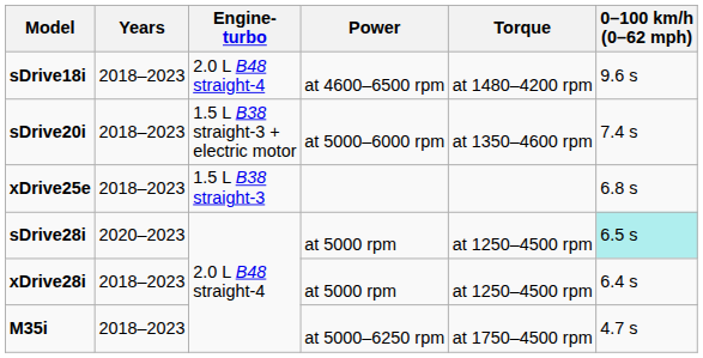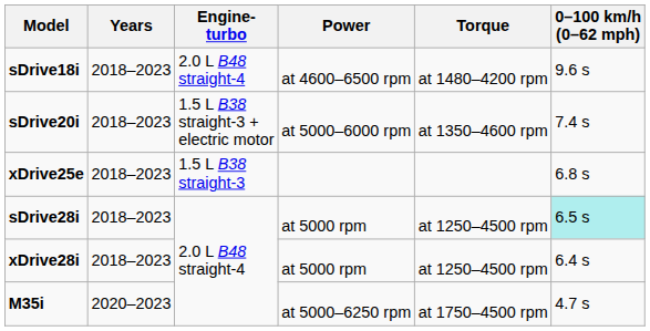 <table class="wikitable sortable">
 <tr>
 <th>Model</th>
 <th>Years</th>
 <th>Engine-<br> <a href='#'>turbo</a></th>
 <th>Power</th>
 <th>Torque</th>
 <th>0–100 km/h<br> (0–62 mph)</th>
 </tr>
 <tr>
 <td><strong>sDrive18i</strong></td>
 <td>2018–2023</td>
 <td>2.0 L <a href='#'><em>B48</em></a> <br> <a href='#'>straight-4</a></td>
 <td> <br> at 4600–6500 rpm</td>
 <td> <br> at 1480–4200 rpm</td>
 <td>9.6 s</td>
 </tr>
 <tr>
 <td><strong>sDrive20i</strong></td>
 <td>2018–2023</td>
 <td>1.5 L <a href='#'><em>B38</em></a> <br> straight-3 +<br> electric motor</td>
 <td> <br> at 5000–6000 rpm</td>
 <td> <br> at 1350–4600 rpm</td>
 <td>7.4 s</td>
 </tr>
 <tr>
 <td><strong>xDrive25e</strong></td>
 <td>2018–2023</td>
 <td>1.5 L <a href='#'><em>B38</em></a> <br> <a href='#'>straight-3</a></td>
 <td></td>
 <td></td>
 <td>6.8 s</td>
 </tr>
 <tr>
 <td><strong>sDrive28i</strong></td>
-<td>2020–2023</td>
+<td>2018–2023</td>
 <td rowspan="3">2.0 L <a href='#'><em>B48</em></a> <br> straight-4</td>
 <td> <br> at 5000 rpm</td>
 <td> <br> at 1250–4500 rpm</td>
 <td style="background: paleturquoise;">6.5 s</td>
 </tr>
 <tr>
 <td><strong>xDrive28i</strong></td>
 <td>2018–2023</td>
 <td> <br> at 5000 rpm</td>
 <td> <br> at 1250–4500 rpm</td>
 <td>6.4 s</td>
 </tr>
 <tr>
 <td><strong>M35i</strong></td>
-<td>2018–2023</td>
+<td>2020–2023</td>
 <td> <br> at 5000–6250 rpm</td>
 <td> <br> at 1750–4500 rpm</td>
 <td>4.7 s</td>
 </tr>
 </table>
